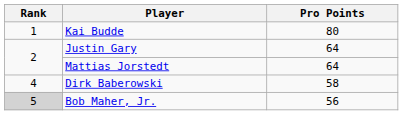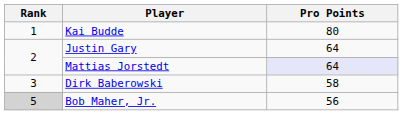 <table class="wikitable" width=30%>
 <tr>
 <th>Rank</th>
 <th>Player</th>
 <th>Pro Points</th>
 </tr>
 <tr>
 <td align=center>1</td>
 <td> <a href='#'>Kai Budde</a></td>
 <td align=center>80</td>
 </tr>
 <tr>
 <td align=center rowspan=2>2</td>
 <td> <a href='#'>Justin Gary</a></td>
 <td align=center>64</td>
 </tr>
 <tr>
 <td> <a href='#'>Mattias Jorstedt</a></td>
-<td align=center>64</td>
+<td align=center style="background: lavender;">64</td>
 </tr>
 <tr>
-<td align=center>4</td>
+<td align=center>3</td>
 <td> <a href='#'>Dirk Baberowski</a></td>
 <td align=center>58</td>
 </tr>
 <tr>
 <td align=center style="background: lightgrey;">5</td>
 <td> <a href='#'>Bob Maher, Jr.</a></td>
 <td align=center>56</td>
 </tr>
 </table>
